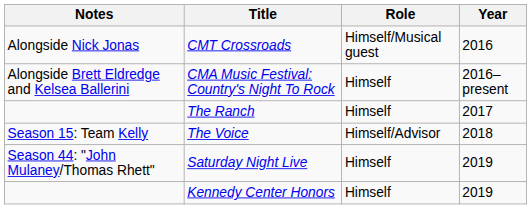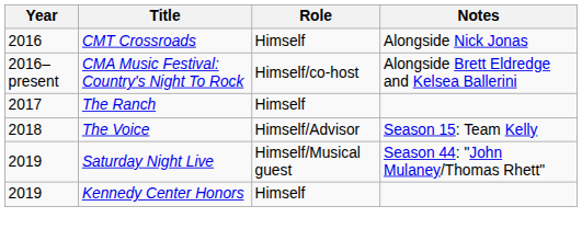 <table class="wikitable">
 <tr>
-<th>Notes</th>
+<th>Year</th>
 <th>Title</th>
 <th>Role</th>
-<th>Year</th>
+<th>Notes</th>
 </tr>
 <tr>
+<td>2016</td>
+<td><em><a href='#'>CMT Crossroads</a></em></td>
+<td>Himself</td>
 <td>Alongside <a href='#'>Nick Jonas</a></td>
-<td><em><a href='#'>CMT Crossroads</a></em></td>
-<td>Himself/Musical guest</td>
-<td>2016</td>
 </tr>
 <tr>
+<td>2016–present</td>
+<td><em><a href='#'>CMA Music Festival: Country's Night To Rock</a></em></td>
+<td>Himself/co-host</td>
 <td>Alongside <a href='#'>Brett Eldredge</a> and <a href='#'>Kelsea Ballerini</a></td>
-<td><em><a href='#'>CMA Music Festival: Country's Night To Rock</a></em></td>
-<td>Himself</td>
-<td>2016–present</td>
 </tr>
 <tr>
-<td></td>
+<td>2017</td>
 <td><em><a href='#'>The Ranch</a></em></td>
 <td>Himself</td>
-<td>2017</td>
+<td></td>
 </tr>
 <tr>
-<td><a href='#'>Season 15</a>: Team <a href='#'>Kelly</a></td>
+<td>2018</td>
 <td><em><a href='#'>The Voice</a></em></td>
 <td>Himself/Advisor</td>
-<td>2018</td>
+<td><a href='#'>Season 15</a>: Team <a href='#'>Kelly</a></td>
 </tr>
 <tr>
+<td>2019</td>
+<td><em><a href='#'>Saturday Night Live</a></em></td>
+<td>Himself/Musical guest</td>
 <td><a href='#'>Season 44</a>: "<a href='#'>John Mulaney</a>/Thomas Rhett"</td>
-<td><em><a href='#'>Saturday Night Live</a></em></td>
-<td>Himself</td>
-<td>2019</td>
 </tr>
 <tr>
-<td></td>
+<td>2019</td>
 <td><em><a href='#'>Kennedy Center Honors</a></em></td>
 <td>Himself</td>
-<td>2019</td>
+<td></td>
 </tr>
 </table>
